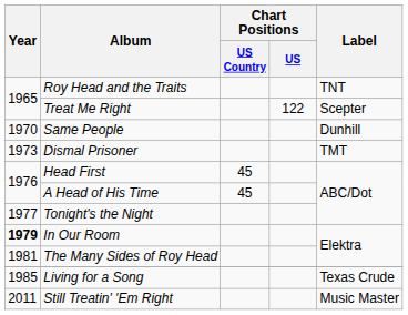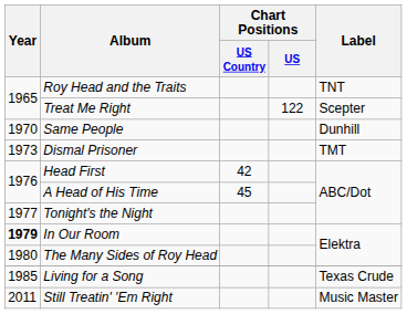 <table class="wikitable">
 <tr>
 <th rowspan="2">Year</th>
 <th rowspan="2">Album</th>
 <th colspan="2">Chart Positions</th>
 <th rowspan="2">Label</th>
 </tr>
 <tr>
 <th style="width:50px;"><small><a href='#'>US Country</a></small></th>
 <th style="width:50px;"><small><a href='#'>US</a></small></th>
 </tr>
 <tr>
 <td rowspan="2">1965</td>
 <td><em>Roy Head and the Traits</em></td>
 <td></td>
 <td></td>
 <td>TNT</td>
 </tr>
 <tr>
 <td><em>Treat Me Right</em></td>
 <td></td>
 <td style="text-align:center;">122</td>
 <td>Scepter</td>
 </tr>
 <tr>
 <td>1970</td>
 <td><em>Same People</em></td>
 <td></td>
 <td></td>
 <td>Dunhill</td>
 </tr>
 <tr>
 <td>1973</td>
 <td><em>Dismal Prisoner</em></td>
 <td></td>
 <td></td>
 <td>TMT</td>
 </tr>
 <tr>
 <td rowspan="2">1976</td>
 <td><em>Head First</em></td>
-<td style="text-align:center;">45</td>
+<td style="text-align:center;">42</td>
 <td></td>
 <td rowspan="3">ABC/Dot</td>
 </tr>
 <tr>
 <td><em>A Head of His Time</em></td>
 <td style="text-align:center;">45</td>
 <td></td>
 </tr>
 <tr>
 <td>1977</td>
 <td><em>Tonight's the Night</em></td>
 <td></td>
 <td></td>
 </tr>
 <tr>
 <td><strong>1979</strong></td>
 <td><em>In Our Room</em></td>
 <td></td>
 <td></td>
 <td rowspan="2">Elektra</td>
 </tr>
 <tr>
-<td>1981</td>
+<td>1980</td>
 <td><em>The Many Sides of Roy Head</em></td>
 <td></td>
 <td></td>
 </tr>
 <tr>
 </tr>
 <tr>
 <td>1985</td>
 <td><em>Living for a Song</em></td>
 <td></td>
 <td></td>
 <td>Texas Crude</td>
 </tr>
 <tr>
 <td>2011</td>
 <td><em>Still Treatin' 'Em Right</em></td>
 <td></td>
 <td></td>
 <td>Music Master</td>
 </tr>
 </table>
